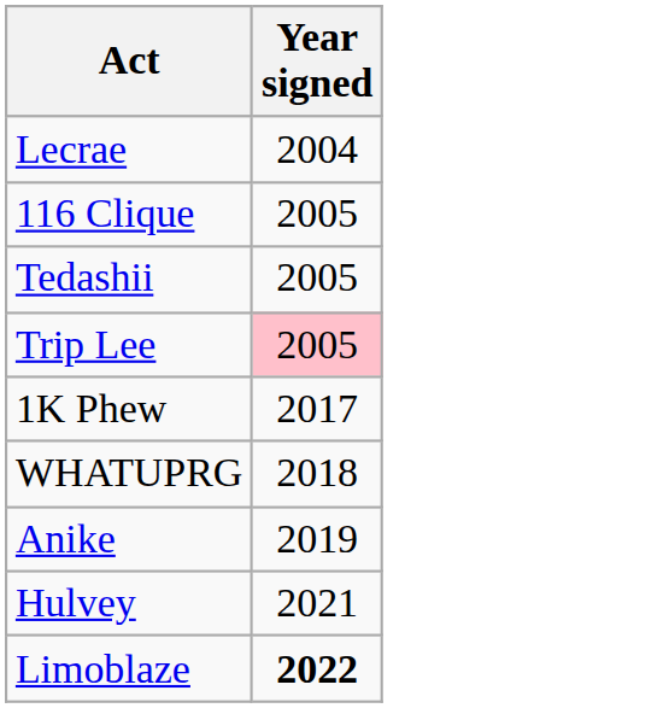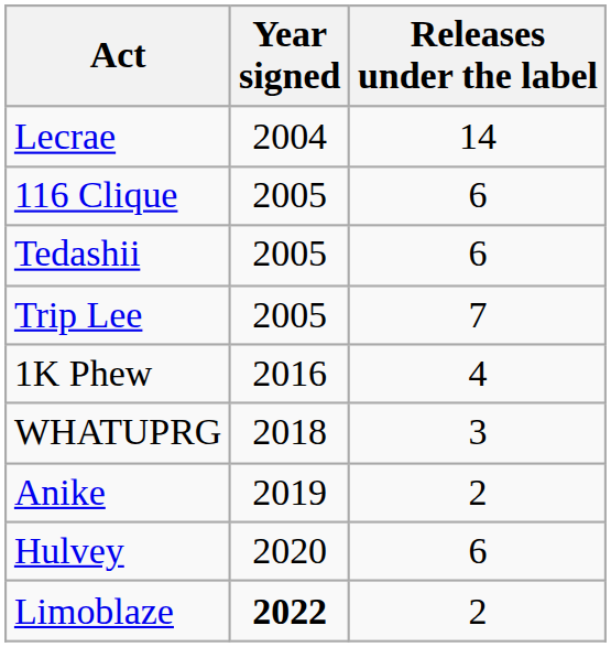 <table class="wikitable">
 <tr style="background:#ccc;">
 <th style="text-align:center;">Act</th>
 <th style="text-align:center;">Year<br>signed</th>
+<th style="text-align:center;">Releases <br>under the label</th>
 </tr>
 <tr>
 <td><a href='#'>Lecrae</a></td>
 <td style="text-align:center;">2004</td>
+<td style="text-align:center;">14</td>
 </tr>
 <tr>
 <td><a href='#'>116 Clique</a></td>
 <td style="text-align:center;">2005</td>
+<td style="text-align:center;">6</td>
 </tr>
 <tr>
 <td><a href='#'>Tedashii</a></td>
 <td style="text-align:center;">2005</td>
+<td style="text-align:center;">6</td>
 </tr>
 <tr>
 <td><a href='#'>Trip Lee</a></td>
-<td style="background: pink; text-align:center;">2005</td>
+<td style="text-align:center;">2005</td>
+<td style="text-align:center;">7</td>
 </tr>
 <tr>
 <td>1K Phew</td>
-<td style="text-align:center;">2017</td>
+<td style="text-align:center;">2016</td>
+<td style="text-align:center;">4</td>
 </tr>
 <tr>
 <td>WHATUPRG</td>
 <td style="text-align:center;">2018</td>
+<td style="text-align:center;">3</td>
 </tr>
 <tr>
 <td><a href='#'>Anike</a></td>
 <td style="text-align:center;">2019</td>
+<td style="text-align:center;">2</td>
 </tr>
 <tr>
 <td><a href='#'>Hulvey</a></td>
-<td style="text-align:center;">2021</td>
+<td style="text-align:center;">2020</td>
+<td style="text-align:center;">6</td>
 </tr>
 <tr>
 <td><a href='#'>Limoblaze</a></td>
 <td style="text-align:center;"><strong>2022</strong></td>
+<td style="text-align:center;">2</td>
 </tr>
 </table>
